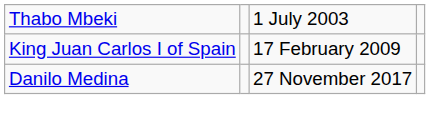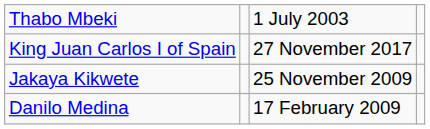 <table class="wikitable">
 <tr>
 <td><a href='#'>Thabo Mbeki</a></td>
 <td></td>
 <td>1 July 2003</td>
 <td></td>
 </tr>
 <tr>
 <td><a href='#'>King Juan Carlos I of Spain</a></td>
 <td></td>
-<td>17 February 2009</td>
+<td>27 November 2017</td>
+<td></td>
+</tr>
+<tr>
+<td><a href='#'>Jakaya Kikwete</a></td>
+<td></td>
+<td>25 November 2009</td>
 <td></td>
 </tr>
 <tr>
 <td><a href='#'>Danilo Medina</a></td>
 <td></td>
-<td>27 November 2017</td>
+<td>17 February 2009</td>
 <td></td>
 </tr>
 </table>
